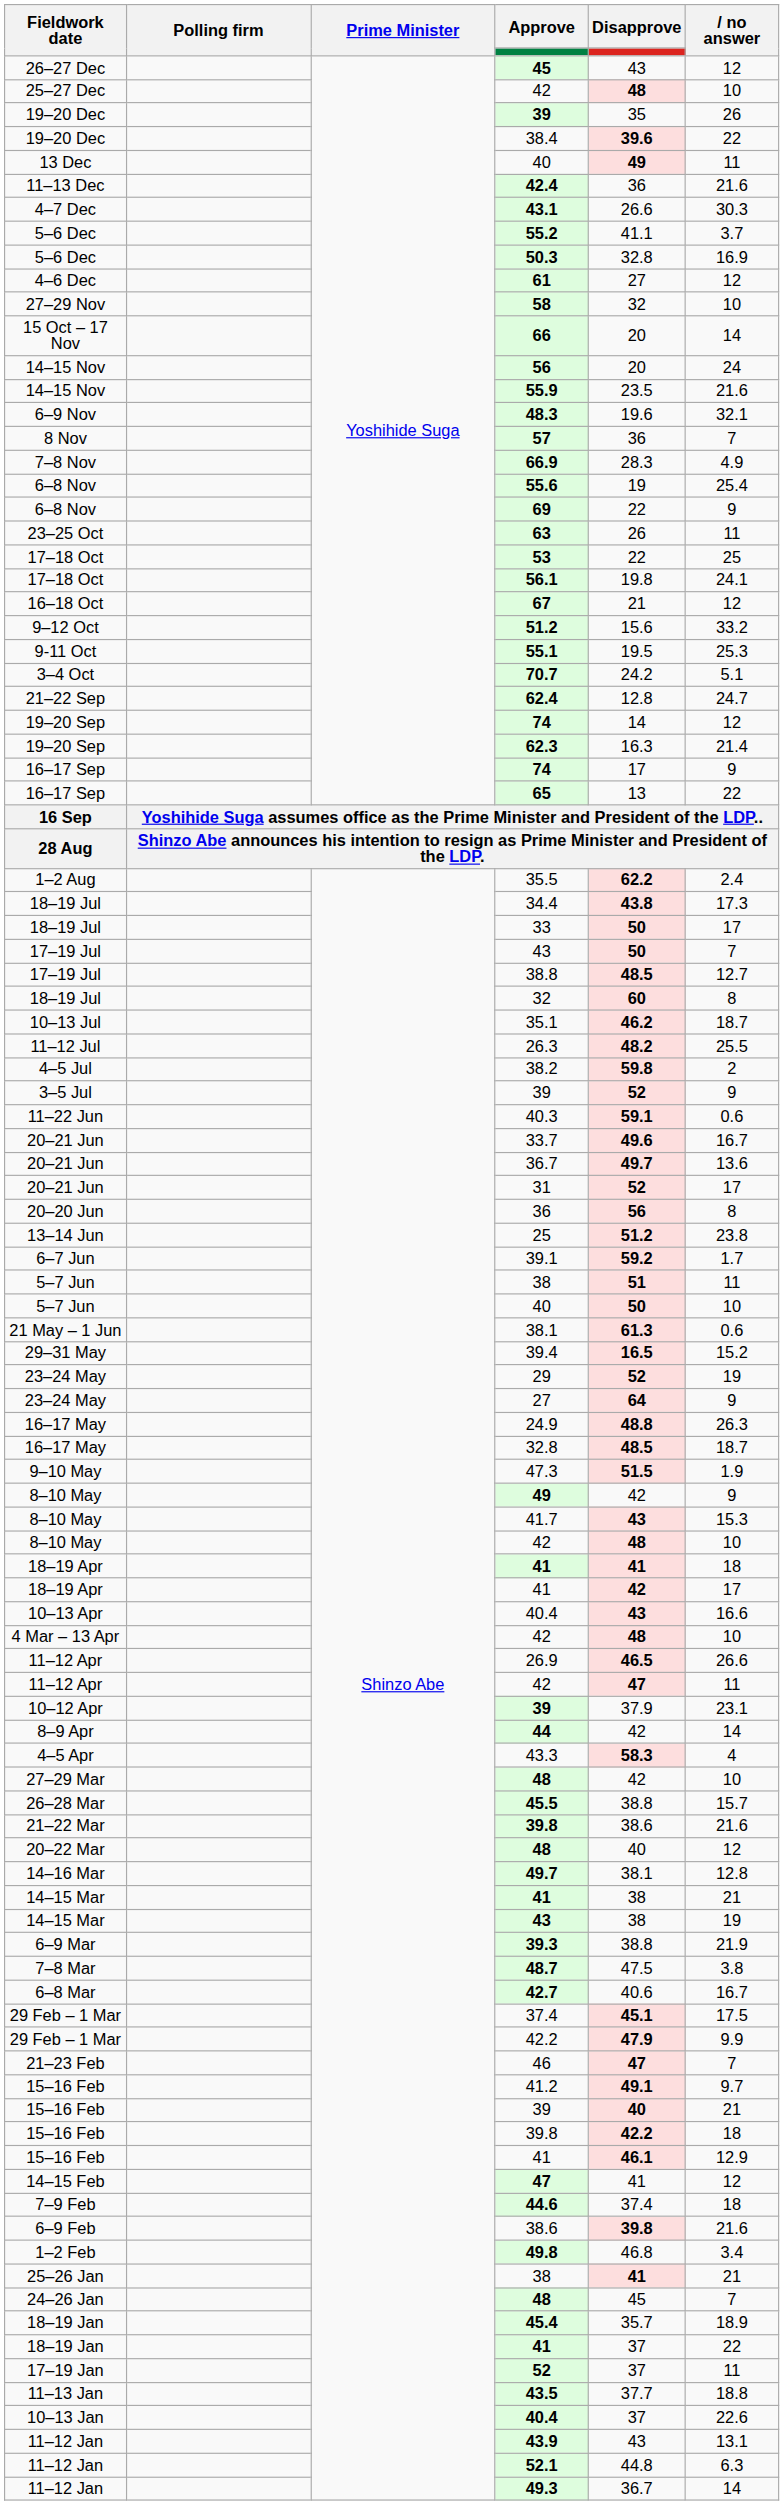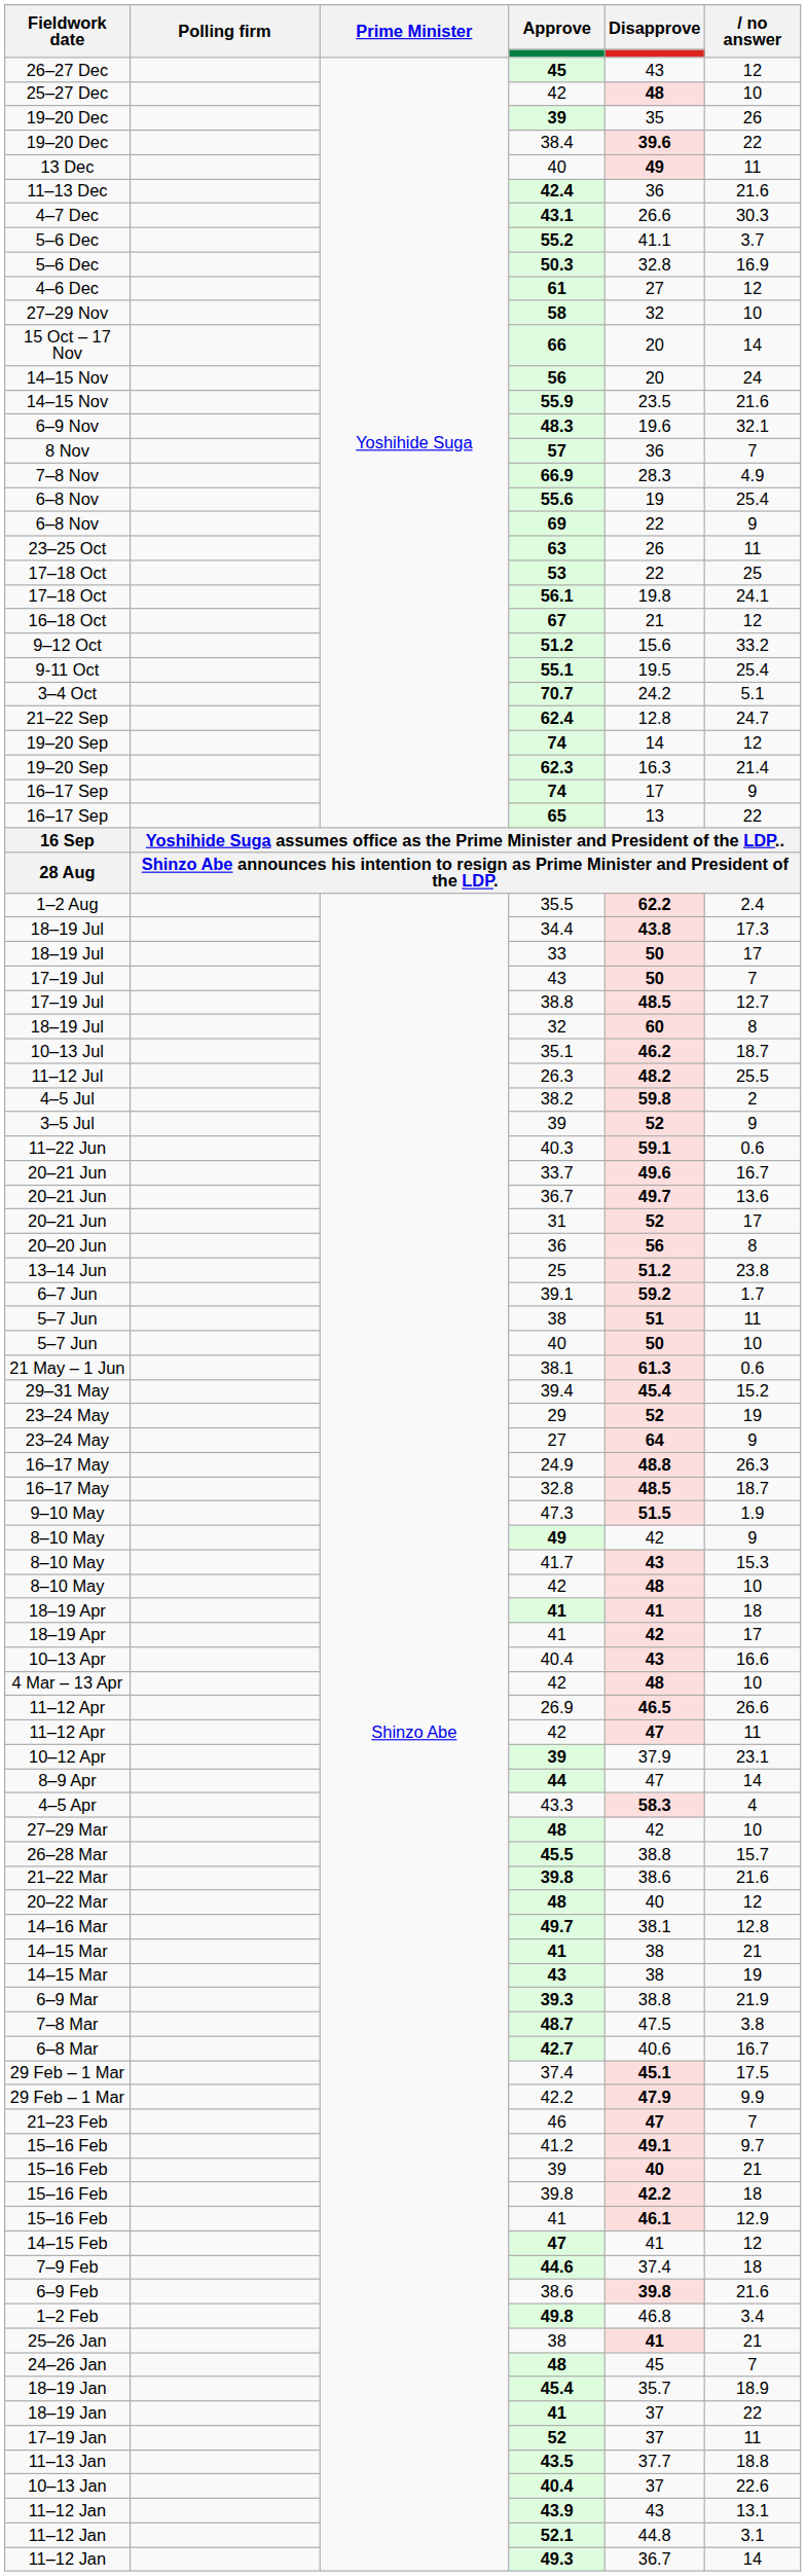 <table class="wikitable mw-datatable sortable mw-collapsible mw-collapsed" style="text-align:center;font-size:90%;line-height:14px;">
 <tr style="height:38px;">
 <th class="unsortable" rowspan="2" width=100px>Fieldwork date</th>
 <th class="unsortable" rowspan="2" width=155px>Polling firm</th>
 <th class="unsortable" rowspan="2" width=155px><a href='#'>Prime Minister</a></th>
 <th style="width:75px;">Approve</th>
 <th style="width:75px;">Disapprove</th>
 <th rowspan="2" style="width:75px;"> / no answer</th>
 </tr>
 <tr>
 <th style="background: #008142"></th>
 <th style="background: #DC241F"></th>
 </tr>
 <tr>
 <td>26–27 Dec</td>
 <td></td>
 <td rowspan="31"><a href='#'>Yoshihide Suga</a></td>
 <td style="background:#DEFDDE"><strong>45</strong></td>
 <td>43</td>
 <td>12</td>
 </tr>
 <tr>
 <td>25–27 Dec</td>
 <td></td>
 <td>42</td>
 <td style="background:#FDDEDE"><strong>48</strong></td>
 <td>10</td>
 </tr>
 <tr>
 <td>19–20 Dec</td>
 <td></td>
 <td style="background:#DEFDDE"><strong>39</strong></td>
 <td>35</td>
 <td>26</td>
 </tr>
 <tr>
 <td>19–20 Dec</td>
 <td></td>
 <td>38.4</td>
 <td style="background:#FDDEDE"><strong>39.6</strong></td>
 <td>22</td>
 </tr>
 <tr>
 <td>13 Dec</td>
 <td></td>
 <td>40</td>
 <td style="background:#FDDEDE"><strong>49</strong></td>
 <td>11</td>
 </tr>
 <tr>
 <td>11–13 Dec</td>
 <td></td>
 <td style="background:#DEFDDE"><strong>42.4</strong></td>
 <td>36</td>
 <td>21.6</td>
 </tr>
 <tr>
 <td>4–7 Dec</td>
 <td> </td>
 <td style="background:#DEFDDE"><strong>43.1</strong></td>
 <td>26.6</td>
 <td>30.3</td>
 </tr>
 <tr>
 <td>5–6 Dec</td>
 <td></td>
 <td style="background:#DEFDDE"><strong>55.2</strong></td>
 <td>41.1</td>
 <td>3.7</td>
 </tr>
 <tr>
 <td>5–6 Dec</td>
 <td></td>
 <td style="background:#DEFDDE"><strong>50.3</strong></td>
 <td>32.8</td>
 <td>16.9</td>
 </tr>
 <tr>
 <td>4–6 Dec</td>
 <td></td>
 <td style="background:#DEFDDE"><strong>61</strong></td>
 <td>27</td>
 <td>12</td>
 </tr>
 <tr>
 <td>27–29 Nov</td>
 <td></td>
 <td style="background:#DEFDDE"><strong>58</strong></td>
 <td>32</td>
 <td>10</td>
 </tr>
 <tr>
 <td>15 Oct – 17 Nov</td>
 <td></td>
 <td style="background:#DEFDDE"><strong>66</strong></td>
 <td>20</td>
 <td>14</td>
 </tr>
 <tr>
 <td>14–15 Nov</td>
 <td></td>
 <td style="background:#DEFDDE"><strong>56</strong></td>
 <td>20</td>
 <td>24</td>
 </tr>
 <tr>
 <td>14–15 Nov</td>
 <td></td>
 <td style="background:#DEFDDE"><strong>55.9</strong></td>
 <td>23.5</td>
 <td>21.6</td>
 </tr>
 <tr>
 <td>6–9 Nov</td>
 <td> </td>
 <td style="background:#DEFDDE"><strong>48.3</strong></td>
 <td>19.6</td>
 <td>32.1</td>
 </tr>
 <tr>
 <td>8 Nov</td>
 <td></td>
 <td style="background:#DEFDDE"><strong>57</strong></td>
 <td>36</td>
 <td>7</td>
 </tr>
 <tr>
 <td>7–8 Nov</td>
 <td></td>
 <td style="background:#DEFDDE"><strong>66.9</strong></td>
 <td>28.3</td>
 <td>4.9</td>
 </tr>
 <tr>
 <td>6–8 Nov</td>
 <td></td>
 <td style="background:#DEFDDE"><strong>55.6</strong></td>
 <td>19</td>
 <td>25.4</td>
 </tr>
 <tr>
 <td>6–8 Nov</td>
 <td></td>
 <td style="background:#DEFDDE"><strong>69</strong></td>
 <td>22</td>
 <td>9</td>
 </tr>
 <tr>
 <td>23–25 Oct</td>
 <td></td>
 <td style="background:#DEFDDE"><strong>63</strong></td>
 <td>26</td>
 <td>11</td>
 </tr>
 <tr>
 <td>17–18 Oct</td>
 <td></td>
 <td style="background:#DEFDDE"><strong>53</strong></td>
 <td>22</td>
 <td>25</td>
 </tr>
 <tr>
 <td>17–18 Oct</td>
 <td></td>
 <td style="background:#DEFDDE"><strong>56.1</strong></td>
 <td>19.8</td>
 <td>24.1</td>
 </tr>
 <tr>
 <td>16–18 Oct</td>
 <td></td>
 <td style="background:#DEFDDE"><strong>67</strong></td>
 <td>21</td>
 <td>12</td>
 </tr>
 <tr>
 <td>9–12 Oct</td>
 <td> </td>
 <td style="background:#DEFDDE"><strong>51.2</strong></td>
 <td>15.6</td>
 <td>33.2</td>
 </tr>
 <tr>
 <td>9-11 Oct</td>
 <td></td>
 <td style="background:#DEFDDE"><strong>55.1</strong></td>
 <td>19.5</td>
-<td>25.3</td>
+<td>25.4</td>
 </tr>
 <tr>
 <td>3–4 Oct</td>
 <td></td>
 <td style="background:#DEFDDE"><strong>70.7</strong></td>
 <td>24.2</td>
 <td>5.1</td>
 </tr>
 <tr>
 <td>21–22 Sep</td>
 <td></td>
 <td style="background:#DEFDDE"><strong>62.4</strong></td>
 <td>12.8</td>
 <td>24.7</td>
 </tr>
 <tr>
 <td>19–20 Sep</td>
 <td></td>
 <td style="background:#DEFDDE"><strong>74</strong></td>
 <td>14</td>
 <td>12</td>
 </tr>
 <tr>
 <td>19–20 Sep</td>
 <td></td>
 <td style="background:#DEFDDE"><strong>62.3</strong></td>
 <td>16.3</td>
 <td>21.4</td>
 </tr>
 <tr>
 <td>16–17 Sep</td>
 <td></td>
 <td style="background:#DEFDDE"><strong>74</strong></td>
 <td>17</td>
 <td>9</td>
 </tr>
 <tr>
 <td>16–17 Sep</td>
 <td></td>
 <td style="background:#DEFDDE"><strong>65</strong></td>
 <td>13</td>
 <td>22</td>
 </tr>
 <tr>
 <th>16 Sep</th>
 <th colspan="5"><a href='#'>Yoshihide Suga</a> assumes office as the Prime Minister and President of the <a href='#'>LDP</a>..</th>
 </tr>
 <tr>
 <th>28 Aug</th>
 <th colspan="5"><a href='#'>Shinzo Abe</a> announces his intention to resign as Prime Minister and President of the <a href='#'>LDP</a>.</th>
 </tr>
 <tr>
 <td>1–2 Aug</td>
 <td></td>
 <td rowspan="69"><a href='#'>Shinzo Abe</a></td>
 <td>35.5</td>
 <td style="background:#FDDEDE"><strong>62.2</strong></td>
 <td>2.4</td>
 </tr>
 <tr>
 <td>18–19 Jul</td>
 <td></td>
 <td>34.4</td>
 <td style="background:#FDDEDE"><strong>43.8</strong></td>
 <td>17.3</td>
 </tr>
 <tr>
 <td>18–19 Jul</td>
 <td></td>
 <td>33</td>
 <td style="background:#FDDEDE"><strong>50</strong></td>
 <td>17</td>
 </tr>
 <tr>
 <td>17–19 Jul</td>
 <td></td>
 <td>43</td>
 <td style="background:#FDDEDE"><strong>50</strong></td>
 <td>7</td>
 </tr>
 <tr>
 <td>17–19 Jul</td>
 <td></td>
 <td>38.8</td>
 <td style="background:#FDDEDE"><strong>48.5</strong></td>
 <td>12.7</td>
 </tr>
 <tr>
 <td>18–19 Jul</td>
 <td></td>
 <td>32</td>
 <td style="background:#FDDEDE"><strong>60</strong></td>
 <td>8</td>
 </tr>
 <tr>
 <td>10–13 Jul</td>
 <td> </td>
 <td>35.1</td>
 <td style="background:#FDDEDE"><strong>46.2</strong></td>
 <td>18.7</td>
 </tr>
 <tr>
 <td>11–12 Jul</td>
 <td></td>
 <td>26.3</td>
 <td style="background:#FDDEDE"><strong>48.2</strong></td>
 <td>25.5</td>
 </tr>
 <tr>
 <td>4–5 Jul</td>
 <td></td>
 <td>38.2</td>
 <td style="background:#FDDEDE"><strong>59.8</strong></td>
 <td>2</td>
 </tr>
 <tr>
 <td>3–5 Jul</td>
 <td></td>
 <td>39</td>
 <td style="background:#FDDEDE"><strong>52</strong></td>
 <td>9</td>
 </tr>
 <tr>
 <td>11–22 Jun</td>
 <td> </td>
 <td>40.3</td>
 <td style="background:#FDDEDE"><strong>59.1</strong></td>
 <td>0.6</td>
 </tr>
 <tr>
 <td>20–21 Jun</td>
 <td></td>
 <td>33.7</td>
 <td style="background:#FDDEDE"><strong>49.6</strong></td>
 <td>16.7</td>
 </tr>
 <tr>
 <td>20–21 Jun</td>
 <td></td>
 <td>36.7</td>
 <td style="background:#FDDEDE"><strong>49.7</strong></td>
 <td>13.6</td>
 </tr>
 <tr>
 <td>20–21 Jun</td>
 <td></td>
 <td>31</td>
 <td style="background:#FDDEDE"><strong>52</strong></td>
 <td>17</td>
 </tr>
 <tr>
 <td>20–20 Jun</td>
 <td></td>
 <td>36</td>
 <td style="background:#FDDEDE"><strong>56</strong></td>
 <td>8</td>
 </tr>
 <tr>
 <td>13–14 Jun</td>
 <td></td>
 <td>25</td>
 <td style="background:#FDDEDE"><strong>51.2</strong></td>
 <td>23.8</td>
 </tr>
 <tr>
 <td>6–7 Jun</td>
 <td></td>
 <td>39.1</td>
 <td style="background:#FDDEDE"><strong>59.2</strong></td>
 <td>1.7</td>
 </tr>
 <tr>
 <td>5–7 Jun</td>
 <td></td>
 <td>38</td>
 <td style="background:#FDDEDE"><strong>51</strong></td>
 <td>11</td>
 </tr>
 <tr>
 <td>5–7 Jun</td>
 <td></td>
 <td>40</td>
 <td style="background:#FDDEDE"><strong>50</strong></td>
 <td>10</td>
 </tr>
 <tr>
 <td>21 May – 1 Jun</td>
 <td> </td>
 <td>38.1</td>
 <td style="background:#FDDEDE"><strong>61.3</strong></td>
 <td>0.6</td>
 </tr>
 <tr>
 <td>29–31 May</td>
 <td></td>
 <td>39.4</td>
-<td style="background:#FDDEDE"><strong>16.5</strong></td>
+<td style="background:#FDDEDE"><strong>45.4</strong></td>
 <td>15.2</td>
 </tr>
 <tr>
 <td>23–24 May</td>
 <td></td>
 <td>29</td>
 <td style="background:#FDDEDE"><strong>52</strong></td>
 <td>19</td>
 </tr>
 <tr>
 <td>23–24 May</td>
 <td></td>
 <td>27</td>
 <td style="background:#FDDEDE"><strong>64</strong></td>
 <td>9</td>
 </tr>
 <tr>
 <td>16–17 May</td>
 <td></td>
 <td>24.9</td>
 <td style="background:#FDDEDE"><strong>48.8</strong></td>
 <td>26.3</td>
 </tr>
 <tr>
 <td>16–17 May</td>
 <td></td>
 <td>32.8</td>
 <td style="background:#FDDEDE"><strong>48.5</strong></td>
 <td>18.7</td>
 </tr>
 <tr>
 <td>9–10 May</td>
 <td></td>
 <td>47.3</td>
 <td style="background:#FDDEDE"><strong>51.5</strong></td>
 <td>1.9</td>
 </tr>
 <tr>
 <td>8–10 May</td>
 <td></td>
 <td style="background:#DEFDDE"><strong>49</strong></td>
 <td>42</td>
 <td>9</td>
 </tr>
 <tr>
 <td>8–10 May</td>
 <td></td>
 <td>41.7</td>
 <td style="background:#FDDEDE"><strong>43</strong></td>
 <td>15.3</td>
 </tr>
 <tr>
 <td>8–10 May</td>
 <td></td>
 <td>42</td>
 <td style="background:#FDDEDE"><strong>48</strong></td>
 <td>10</td>
 </tr>
 <tr>
 <td>18–19 Apr</td>
 <td></td>
 <td style="background:#DEFDDE"><strong>41</strong></td>
 <td style="background:#FDDEDE"><strong>41</strong></td>
 <td>18</td>
 </tr>
 <tr>
 <td>18–19 Apr</td>
 <td></td>
 <td>41</td>
 <td style="background:#FDDEDE"><strong>42</strong></td>
 <td>17</td>
 </tr>
 <tr>
 <td>10–13 Apr</td>
 <td></td>
 <td>40.4</td>
 <td style="background:#FDDEDE"><strong>43</strong></td>
 <td>16.6</td>
 </tr>
 <tr>
 <td>4 Mar – 13 Apr</td>
 <td></td>
 <td>42</td>
 <td style="background:#FDDEDE"><strong>48</strong></td>
 <td>10</td>
 </tr>
 <tr>
 <td>11–12 Apr</td>
 <td></td>
 <td>26.9</td>
 <td style="background:#FDDEDE"><strong>46.5</strong></td>
 <td>26.6</td>
 </tr>
 <tr>
 <td>11–12 Apr</td>
 <td></td>
 <td>42</td>
 <td style="background:#FDDEDE"><strong>47</strong></td>
 <td>11</td>
 </tr>
 <tr>
 <td>10–12 Apr</td>
 <td></td>
 <td style="background:#DEFDDE"><strong>39</strong></td>
 <td>37.9</td>
 <td>23.1</td>
 </tr>
 <tr>
 <td>8–9 Apr</td>
 <td></td>
 <td style="background:#DEFDDE"><strong>44</strong></td>
-<td>42</td>
+<td>47</td>
 <td>14</td>
 </tr>
 <tr>
 <td>4–5 Apr</td>
 <td></td>
 <td>43.3</td>
 <td style="background:#FDDEDE"><strong>58.3</strong></td>
 <td>4</td>
 </tr>
 <tr>
 <td>27–29 Mar</td>
 <td></td>
 <td style="background:#DEFDDE"><strong>48</strong></td>
 <td>42</td>
 <td>10</td>
 </tr>
 <tr>
 <td>26–28 Mar</td>
 <td></td>
 <td style="background:#DEFDDE"><strong>45.5</strong></td>
 <td>38.8</td>
 <td>15.7</td>
 </tr>
 <tr>
 <td>21–22 Mar</td>
 <td></td>
 <td style="background:#DEFDDE"><strong>39.8</strong></td>
 <td>38.6</td>
 <td>21.6</td>
 </tr>
 <tr>
 <td>20–22 Mar</td>
 <td></td>
 <td style="background:#DEFDDE"><strong>48</strong></td>
 <td>40</td>
 <td>12</td>
 </tr>
 <tr>
 <td>14–16 Mar</td>
 <td></td>
 <td style="background:#DEFDDE"><strong>49.7</strong></td>
 <td>38.1</td>
 <td>12.8</td>
 </tr>
 <tr>
 <td>14–15 Mar</td>
 <td></td>
 <td style="background:#DEFDDE"><strong>41</strong></td>
 <td>38</td>
 <td>21</td>
 </tr>
 <tr>
 <td>14–15 Mar</td>
 <td></td>
 <td style="background:#DEFDDE"><strong>43</strong></td>
 <td>38</td>
 <td>19</td>
 </tr>
 <tr>
 <td>6–9 Mar</td>
 <td> </td>
 <td style="background:#DEFDDE"><strong>39.3</strong></td>
 <td>38.8</td>
 <td>21.9</td>
 </tr>
 <tr>
 <td>7–8 Mar</td>
 <td></td>
 <td style="background:#DEFDDE"><strong>48.7</strong></td>
 <td>47.5</td>
 <td>3.8</td>
 </tr>
 <tr>
 <td>6–8 Mar</td>
 <td></td>
 <td style="background:#DEFDDE"><strong>42.7</strong></td>
 <td>40.6</td>
 <td>16.7</td>
 </tr>
 <tr>
 <td>29 Feb – 1 Mar</td>
 <td></td>
 <td>37.4</td>
 <td style="background:#FDDEDE"><strong>45.1</strong></td>
 <td>17.5</td>
 </tr>
 <tr>
 <td>29 Feb – 1 Mar</td>
 <td></td>
 <td>42.2</td>
 <td style="background:#FDDEDE"><strong>47.9</strong></td>
 <td>9.9</td>
 </tr>
 <tr>
 <td>21–23 Feb</td>
 <td></td>
 <td>46</td>
 <td style="background:#FDDEDE"><strong>47</strong></td>
 <td>7</td>
 </tr>
 <tr>
 <td>15–16 Feb</td>
 <td></td>
 <td>41.2</td>
 <td style="background:#FDDEDE"><strong>49.1</strong></td>
 <td>9.7</td>
 </tr>
 <tr>
 <td>15–16 Feb</td>
 <td></td>
 <td>39</td>
 <td style="background:#FDDEDE"><strong>40</strong></td>
 <td>21</td>
 </tr>
 <tr>
 <td>15–16 Feb</td>
 <td> </td>
 <td>39.8</td>
 <td style="background:#FDDEDE"><strong>42.2</strong></td>
 <td>18</td>
 </tr>
 <tr>
 <td>15–16 Feb</td>
 <td></td>
 <td>41</td>
 <td style="background:#FDDEDE"><strong>46.1</strong></td>
 <td>12.9</td>
 </tr>
 <tr>
 <td>14–15 Feb</td>
 <td> </td>
 <td style="background:#DEFDDE"><strong>47</strong></td>
 <td>41</td>
 <td>12</td>
 </tr>
 <tr>
 <td>7–9 Feb</td>
 <td></td>
 <td style="background:#DEFDDE"><strong>44.6</strong></td>
 <td>37.4</td>
 <td>18</td>
 </tr>
 <tr>
 <td>6–9 Feb</td>
 <td> </td>
 <td>38.6</td>
 <td style="background:#FDDEDE"><strong>39.8</strong></td>
 <td>21.6</td>
 </tr>
 <tr>
 <td>1–2 Feb</td>
 <td></td>
 <td style="background:#DEFDDE"><strong>49.8</strong></td>
 <td>46.8</td>
 <td>3.4</td>
 </tr>
 <tr>
 <td>25–26 Jan</td>
 <td></td>
 <td>38</td>
 <td style="background:#FDDEDE"><strong>41</strong></td>
 <td>21</td>
 </tr>
 <tr>
 <td>24–26 Jan</td>
 <td></td>
 <td style="background:#DEFDDE"><strong>48</strong></td>
 <td>45</td>
 <td>7</td>
 </tr>
 <tr>
 <td>18–19 Jan</td>
 <td> </td>
 <td style="background:#DEFDDE"><strong>45.4</strong></td>
 <td>35.7</td>
 <td>18.9</td>
 </tr>
 <tr>
 <td>18–19 Jan</td>
 <td></td>
 <td style="background:#DEFDDE"><strong>41</strong></td>
 <td>37</td>
 <td>22</td>
 </tr>
 <tr>
 <td>17–19 Jan</td>
 <td> </td>
 <td style="background:#DEFDDE"><strong>52</strong></td>
 <td>37</td>
 <td>11</td>
 </tr>
 <tr>
 <td>11–13 Jan</td>
 <td></td>
 <td style="background:#DEFDDE"><strong>43.5</strong></td>
 <td>37.7</td>
 <td>18.8</td>
 </tr>
 <tr>
 <td>10–13 Jan</td>
 <td></td>
 <td style="background:#DEFDDE"><strong>40.4</strong></td>
 <td>37</td>
 <td>22.6</td>
 </tr>
 <tr>
 <td>11–12 Jan</td>
 <td></td>
 <td style="background:#DEFDDE"><strong>43.9</strong></td>
 <td>43</td>
 <td>13.1</td>
 </tr>
 <tr>
 <td>11–12 Jan</td>
 <td></td>
 <td style="background:#DEFDDE"><strong>52.1</strong></td>
 <td>44.8</td>
-<td>6.3</td>
+<td>3.1</td>
 </tr>
 <tr>
 <td>11–12 Jan</td>
 <td></td>
 <td style="background:#DEFDDE"><strong>49.3</strong></td>
 <td>36.7</td>
 <td>14</td>
 </tr>
 </table>
